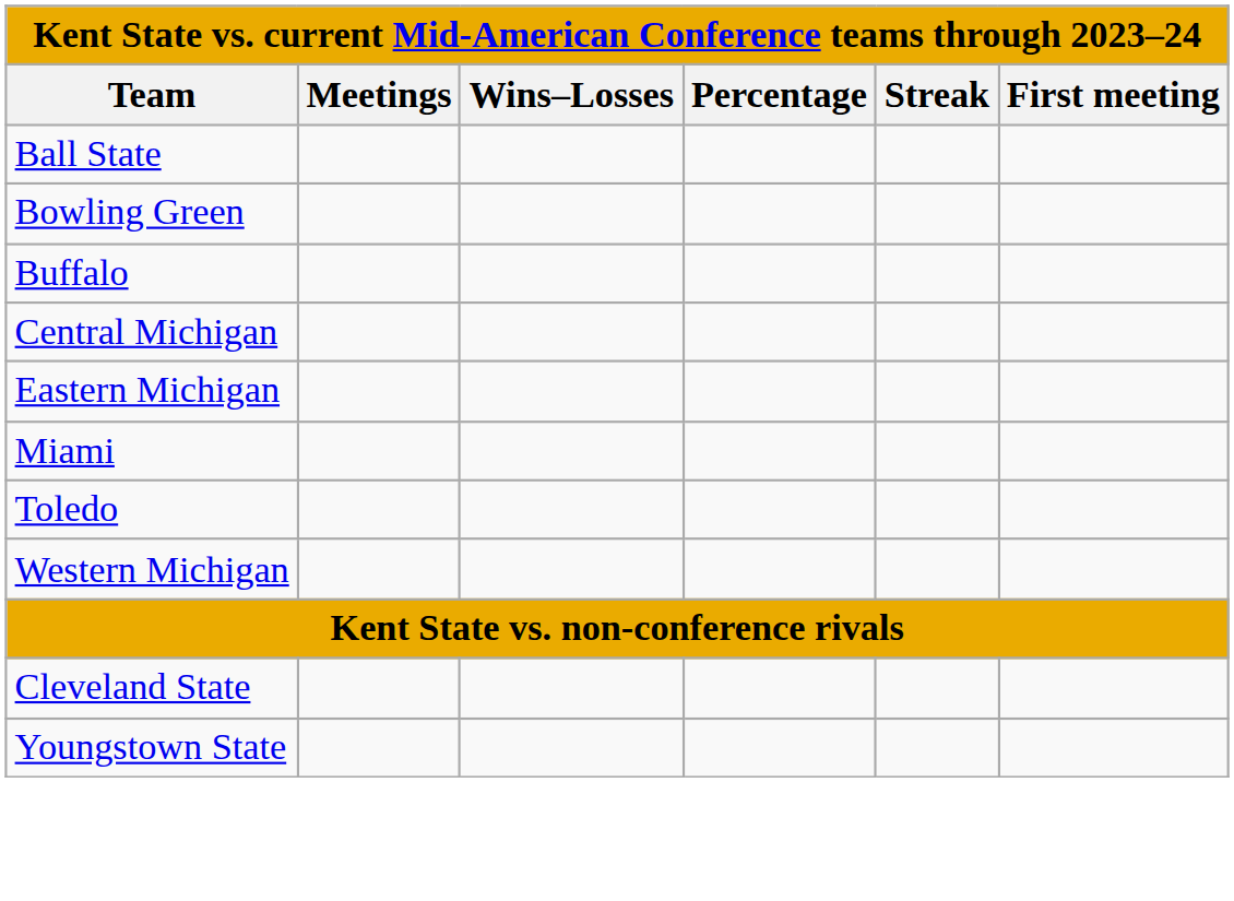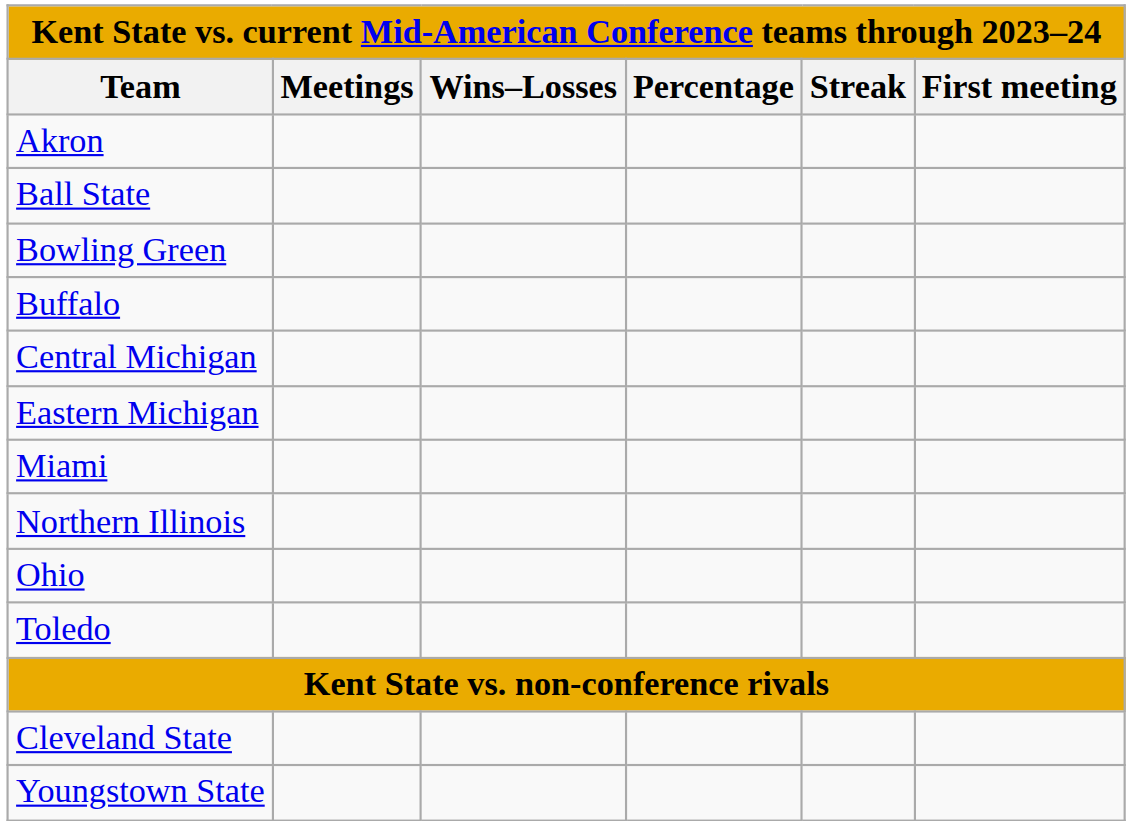 <table class="wikitable" style="float: right;">
 <tr>
 <th colspan=6 style="background:#eaab00;">Kent State vs. current <a href='#'>Mid-American Conference</a> teams through 2023–24</th>
 </tr>
 <tr>
 <th>Team</th>
 <th>Meetings</th>
 <th>Wins–Losses</th>
 <th>Percentage</th>
 <th>Streak</th>
 <th>First meeting</th>
+</tr>
+<tr>
+<td><a href='#'>Akron</a></td>
+<td></td>
+<td></td>
+<td></td>
+<td></td>
+<td></td>
 </tr>
 <tr>
 <td><a href='#'>Ball State</a></td>
 <td></td>
 <td></td>
 <td></td>
 <td></td>
 <td></td>
 </tr>
 <tr>
 <td><a href='#'>Bowling Green</a></td>
 <td></td>
 <td></td>
 <td></td>
 <td></td>
 <td></td>
 </tr>
 <tr>
 <td><a href='#'>Buffalo</a></td>
 <td></td>
 <td></td>
 <td></td>
 <td></td>
 <td></td>
 </tr>
 <tr>
 <td><a href='#'>Central Michigan</a></td>
 <td></td>
 <td></td>
 <td></td>
 <td></td>
 <td></td>
 </tr>
 <tr>
 <td><a href='#'>Eastern Michigan</a></td>
 <td></td>
 <td></td>
 <td></td>
 <td></td>
 <td></td>
 </tr>
 <tr>
 <td><a href='#'>Miami</a></td>
 <td></td>
 <td></td>
 <td></td>
 <td></td>
 <td></td>
 </tr>
 <tr>
-<td><a href='#'>Toledo</a></td>
+<td><a href='#'>Northern Illinois</a></td>
 <td></td>
 <td></td>
 <td></td>
 <td></td>
 <td></td>
 </tr>
 <tr>
-<td><a href='#'>Western Michigan</a></td>
+<td><a href='#'>Ohio</a></td>
+<td></td>
+<td></td>
+<td></td>
+<td></td>
+<td></td>
+</tr>
+<tr>
+<td><a href='#'>Toledo</a></td>
 <td></td>
 <td></td>
 <td></td>
 <td></td>
 <td></td>
 </tr>
 <tr>
 <th colspan=6 style="background:#eaab00;">Kent State vs. non-conference rivals</th>
 </tr>
 <tr>
 <td><a href='#'>Cleveland State</a></td>
 <td></td>
 <td></td>
 <td></td>
 <td></td>
 <td></td>
 </tr>
 <tr>
 <td><a href='#'>Youngstown State</a></td>
 <td></td>
 <td></td>
 <td></td>
 <td></td>
 <td></td>
 </tr>
 </table>
